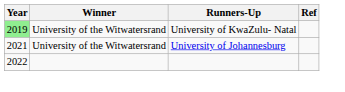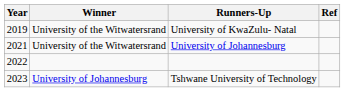 <table class="wikitable">
 <tr>
 <th>Year</th>
 <th>Winner</th>
 <th>Runners-Up</th>
 <th>Ref</th>
 </tr>
 <tr>
-<td style="background: lightgreen;">2019</td>
+<td>2019</td>
 <td>University of the Witwatersrand</td>
 <td>University of KwaZulu- Natal</td>
 <td></td>
 </tr>
 <tr>
 <td>2021</td>
 <td>University of the Witwatersrand</td>
 <td><a href='#'>University of Johannesburg</a></td>
 <td></td>
 </tr>
 <tr>
 <td>2022</td>
 <td></td>
 <td></td>
 <td></td>
 </tr>
+<tr>
+<td>2023</td>
+<td><a href='#'>University of Johannesburg</a></td>
+<td>Tshwane University of Technology</td>
+<td></td>
+</tr>
 </table>
